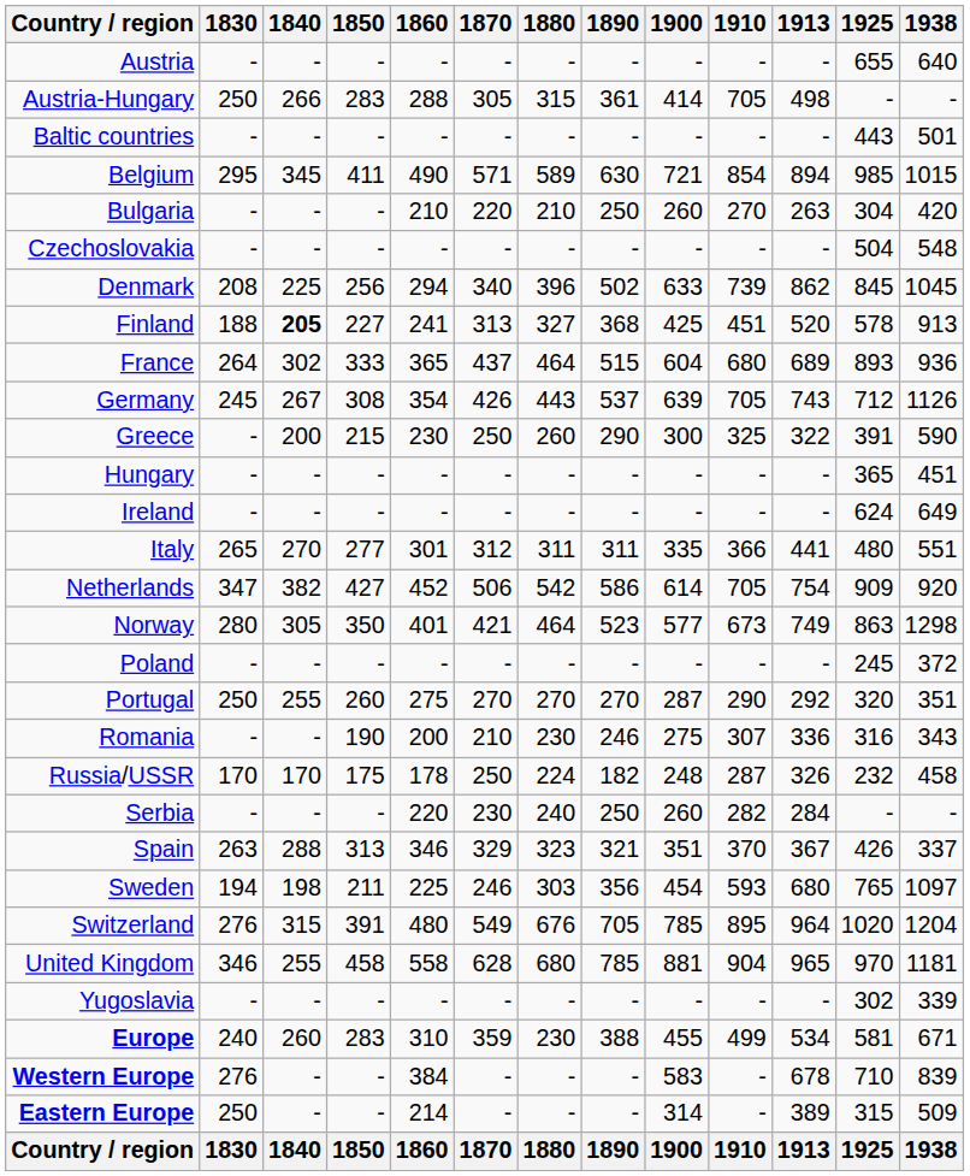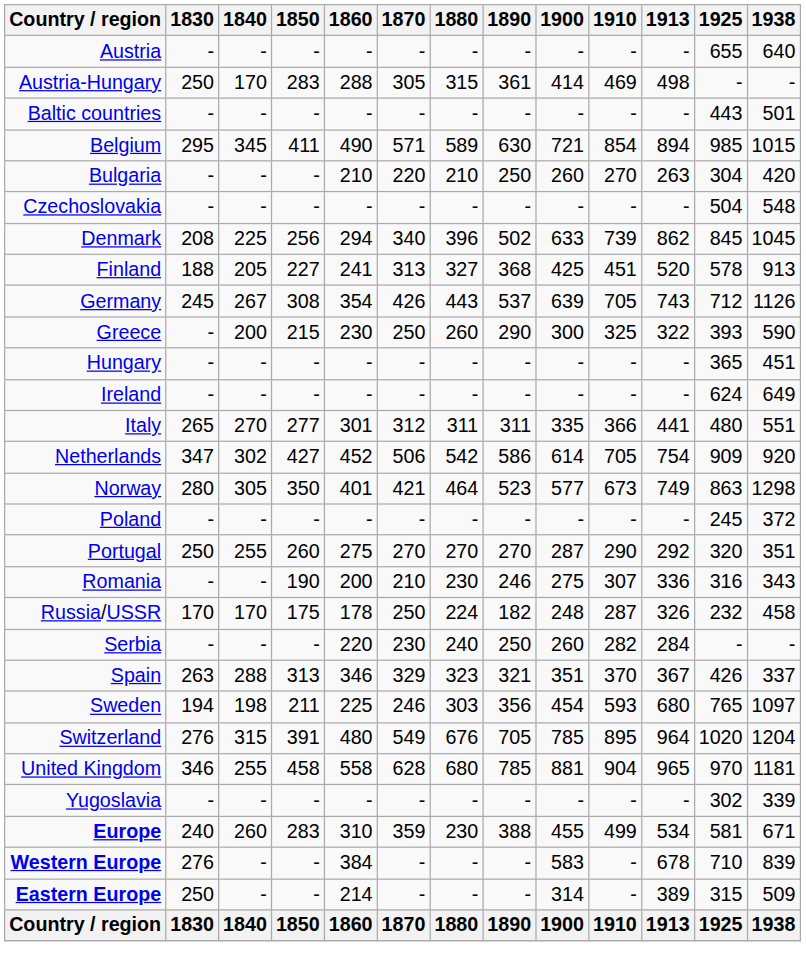 <table class="wikitable sortable" style="text-align: right;">
 <tr>
 <th>Country / region</th>
 <th>1830</th>
 <th>1840</th>
 <th>1850</th>
 <th>1860</th>
 <th>1870</th>
 <th>1880</th>
 <th>1890</th>
 <th>1900</th>
 <th>1910</th>
 <th>1913</th>
 <th>1925</th>
 <th>1938</th>
 </tr>
 <tr>
 <td><a href='#'>Austria</a></td>
 <td>-</td>
 <td>-</td>
 <td>-</td>
 <td>-</td>
 <td>-</td>
 <td>-</td>
 <td>-</td>
 <td>-</td>
 <td>-</td>
 <td>-</td>
 <td>655</td>
 <td>640</td>
 </tr>
 <tr>
 <td><a href='#'>Austria-Hungary</a></td>
 <td>250</td>
-<td>266</td>
+<td>170</td>
 <td>283</td>
 <td>288</td>
 <td>305</td>
 <td>315</td>
 <td>361</td>
 <td>414</td>
-<td>705</td>
+<td>469</td>
 <td>498</td>
 <td>-</td>
 <td>-</td>
 </tr>
 <tr>
 <td><a href='#'>Baltic countries</a></td>
 <td>-</td>
 <td>-</td>
 <td>-</td>
 <td>-</td>
 <td>-</td>
 <td>-</td>
 <td>-</td>
 <td>-</td>
 <td>-</td>
 <td>-</td>
 <td>443</td>
 <td>501</td>
 </tr>
 <tr>
 <td><a href='#'>Belgium</a></td>
 <td>295</td>
 <td>345</td>
 <td>411</td>
 <td>490</td>
 <td>571</td>
 <td>589</td>
 <td>630</td>
 <td>721</td>
 <td>854</td>
 <td>894</td>
 <td>985</td>
 <td>1015</td>
 </tr>
 <tr>
 <td><a href='#'>Bulgaria</a></td>
 <td>-</td>
 <td>-</td>
 <td>-</td>
 <td>210</td>
 <td>220</td>
 <td>210</td>
 <td>250</td>
 <td>260</td>
 <td>270</td>
 <td>263</td>
 <td>304</td>
 <td>420</td>
 </tr>
 <tr>
 <td><a href='#'>Czechoslovakia</a></td>
 <td>-</td>
 <td>-</td>
 <td>-</td>
 <td>-</td>
 <td>-</td>
 <td>-</td>
 <td>-</td>
 <td>-</td>
 <td>-</td>
 <td>-</td>
 <td>504</td>
 <td>548</td>
 </tr>
 <tr>
 <td><a href='#'>Denmark</a></td>
 <td>208</td>
 <td>225</td>
 <td>256</td>
 <td>294</td>
 <td>340</td>
 <td>396</td>
 <td>502</td>
 <td>633</td>
 <td>739</td>
 <td>862</td>
 <td>845</td>
 <td>1045</td>
 </tr>
 <tr>
 <td><a href='#'>Finland</a></td>
 <td>188</td>
-<td><strong>205</strong></td>
+<td>205</td>
 <td>227</td>
 <td>241</td>
 <td>313</td>
 <td>327</td>
 <td>368</td>
 <td>425</td>
 <td>451</td>
 <td>520</td>
 <td>578</td>
 <td>913</td>
-</tr>
-<tr>
-<td><a href='#'>France</a></td>
-<td>264</td>
-<td>302</td>
-<td>333</td>
-<td>365</td>
-<td>437</td>
-<td>464</td>
-<td>515</td>
-<td>604</td>
-<td>680</td>
-<td>689</td>
-<td>893</td>
-<td>936</td>
 </tr>
 <tr>
 <td><a href='#'>Germany</a></td>
 <td>245</td>
 <td>267</td>
 <td>308</td>
 <td>354</td>
 <td>426</td>
 <td>443</td>
 <td>537</td>
 <td>639</td>
 <td>705</td>
 <td>743</td>
 <td>712</td>
 <td>1126</td>
 </tr>
 <tr>
 <td><a href='#'>Greece</a></td>
 <td>-</td>
 <td>200</td>
 <td>215</td>
 <td>230</td>
 <td>250</td>
 <td>260</td>
 <td>290</td>
 <td>300</td>
 <td>325</td>
 <td>322</td>
-<td>391</td>
+<td>393</td>
 <td>590</td>
 </tr>
 <tr>
 <td><a href='#'>Hungary</a></td>
 <td>-</td>
 <td>-</td>
 <td>-</td>
 <td>-</td>
 <td>-</td>
 <td>-</td>
 <td>-</td>
 <td>-</td>
 <td>-</td>
 <td>-</td>
 <td>365</td>
 <td>451</td>
 </tr>
 <tr>
 <td><a href='#'>Ireland</a></td>
 <td>-</td>
 <td>-</td>
 <td>-</td>
 <td>-</td>
 <td>-</td>
 <td>-</td>
 <td>-</td>
 <td>-</td>
 <td>-</td>
 <td>-</td>
 <td>624</td>
 <td>649</td>
 </tr>
 <tr>
 <td><a href='#'>Italy</a></td>
 <td>265</td>
 <td>270</td>
 <td>277</td>
 <td>301</td>
 <td>312</td>
 <td>311</td>
 <td>311</td>
 <td>335</td>
 <td>366</td>
 <td>441</td>
 <td>480</td>
 <td>551</td>
 </tr>
 <tr>
 <td><a href='#'>Netherlands</a></td>
 <td>347</td>
-<td>382</td>
+<td>302</td>
 <td>427</td>
 <td>452</td>
 <td>506</td>
 <td>542</td>
 <td>586</td>
 <td>614</td>
 <td>705</td>
 <td>754</td>
 <td>909</td>
 <td>920</td>
 </tr>
 <tr>
 <td><a href='#'>Norway</a></td>
 <td>280</td>
 <td>305</td>
 <td>350</td>
 <td>401</td>
 <td>421</td>
 <td>464</td>
 <td>523</td>
 <td>577</td>
 <td>673</td>
 <td>749</td>
 <td>863</td>
 <td>1298</td>
 </tr>
 <tr>
 <td><a href='#'>Poland</a></td>
 <td>-</td>
 <td>-</td>
 <td>-</td>
 <td>-</td>
 <td>-</td>
 <td>-</td>
 <td>-</td>
 <td>-</td>
 <td>-</td>
 <td>-</td>
 <td>245</td>
 <td>372</td>
 </tr>
 <tr>
 <td><a href='#'>Portugal</a></td>
 <td>250</td>
 <td>255</td>
 <td>260</td>
 <td>275</td>
 <td>270</td>
 <td>270</td>
 <td>270</td>
 <td>287</td>
 <td>290</td>
 <td>292</td>
 <td>320</td>
 <td>351</td>
 </tr>
 <tr>
 <td><a href='#'>Romania</a></td>
 <td>-</td>
 <td>-</td>
 <td>190</td>
 <td>200</td>
 <td>210</td>
 <td>230</td>
 <td>246</td>
 <td>275</td>
 <td>307</td>
 <td>336</td>
 <td>316</td>
 <td>343</td>
 </tr>
 <tr>
 <td><a href='#'>Russia</a>/<a href='#'>USSR</a></td>
 <td>170</td>
 <td>170</td>
 <td>175</td>
 <td>178</td>
 <td>250</td>
 <td>224</td>
 <td>182</td>
 <td>248</td>
 <td>287</td>
 <td>326</td>
 <td>232</td>
 <td>458</td>
 </tr>
 <tr>
 <td><a href='#'>Serbia</a></td>
 <td>-</td>
 <td>-</td>
 <td>-</td>
 <td>220</td>
 <td>230</td>
 <td>240</td>
 <td>250</td>
 <td>260</td>
 <td>282</td>
 <td>284</td>
 <td>-</td>
 <td>-</td>
 </tr>
 <tr>
 <td><a href='#'>Spain</a></td>
 <td>263</td>
 <td>288</td>
 <td>313</td>
 <td>346</td>
 <td>329</td>
 <td>323</td>
 <td>321</td>
 <td>351</td>
 <td>370</td>
 <td>367</td>
 <td>426</td>
 <td>337</td>
 </tr>
 <tr>
 <td><a href='#'>Sweden</a></td>
 <td>194</td>
 <td>198</td>
 <td>211</td>
 <td>225</td>
 <td>246</td>
 <td>303</td>
 <td>356</td>
 <td>454</td>
 <td>593</td>
 <td>680</td>
 <td>765</td>
 <td>1097</td>
 </tr>
 <tr>
 <td><a href='#'>Switzerland</a></td>
 <td>276</td>
 <td>315</td>
 <td>391</td>
 <td>480</td>
 <td>549</td>
 <td>676</td>
 <td>705</td>
 <td>785</td>
 <td>895</td>
 <td>964</td>
 <td>1020</td>
 <td>1204</td>
 </tr>
 <tr>
 <td><a href='#'>United Kingdom</a></td>
 <td>346</td>
 <td>255</td>
 <td>458</td>
 <td>558</td>
 <td>628</td>
 <td>680</td>
 <td>785</td>
 <td>881</td>
 <td>904</td>
 <td>965</td>
 <td>970</td>
 <td>1181</td>
 </tr>
 <tr>
 <td><a href='#'>Yugoslavia</a></td>
 <td>-</td>
 <td>-</td>
 <td>-</td>
 <td>-</td>
 <td>-</td>
 <td>-</td>
 <td>-</td>
 <td>-</td>
 <td>-</td>
 <td>-</td>
 <td>302</td>
 <td>339</td>
 </tr>
 <tr>
 <td><strong><a href='#'>Europe</a></strong></td>
 <td>240</td>
 <td>260</td>
 <td>283</td>
 <td>310</td>
 <td>359</td>
 <td>230</td>
 <td>388</td>
 <td>455</td>
 <td>499</td>
 <td>534</td>
 <td>581</td>
 <td>671</td>
 </tr>
 <tr>
 <td><strong><a href='#'>Western Europe</a></strong></td>
 <td>276</td>
 <td>-</td>
 <td>-</td>
 <td>384</td>
 <td>-</td>
 <td>-</td>
 <td>-</td>
 <td>583</td>
 <td>-</td>
 <td>678</td>
 <td>710</td>
 <td>839</td>
 </tr>
 <tr>
 <td><strong><a href='#'>Eastern Europe</a></strong></td>
 <td>250</td>
 <td>-</td>
 <td>-</td>
 <td>214</td>
 <td>-</td>
 <td>-</td>
 <td>-</td>
 <td>314</td>
 <td>-</td>
 <td>389</td>
 <td>315</td>
 <td>509</td>
 </tr>
 <tr class="sortbottom">
 <th>Country / region</th>
 <th>1830</th>
 <th>1840</th>
 <th>1850</th>
 <th>1860</th>
 <th>1870</th>
 <th>1880</th>
 <th>1890</th>
 <th>1900</th>
 <th>1910</th>
 <th>1913</th>
 <th>1925</th>
 <th>1938</th>
 </tr>
 <tr>
 </tr>
 </table>
